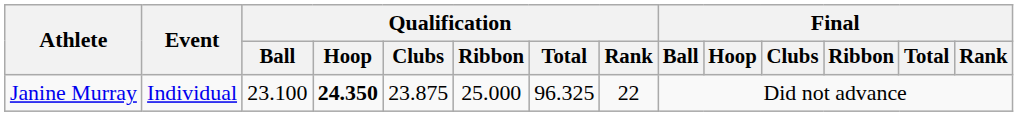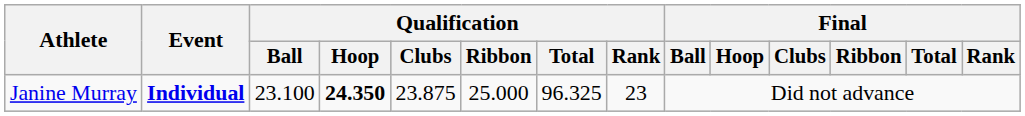 <table class=wikitable style="font-size:90%">
 <tr>
 <th rowspan=2>Athlete</th>
 <th rowspan=2>Event</th>
 <th colspan=6>Qualification</th>
 <th colspan=6>Final</th>
 </tr>
 <tr style="font-size:95%">
 <th>Ball</th>
 <th>Hoop</th>
 <th>Clubs</th>
 <th>Ribbon</th>
 <th>Total</th>
 <th>Rank</th>
 <th>Ball</th>
 <th>Hoop</th>
 <th>Clubs</th>
 <th>Ribbon</th>
 <th>Total</th>
 <th>Rank</th>
 </tr>
 <tr align=center>
 <td align=left><a href='#'>Janine Murray</a></td>
-<td align=left><a href='#'>Individual</a></td>
+<td align=left><strong><a href='#'>Individual</a></strong></td>
 <td>23.100</td>
 <td><strong>24.350</strong></td>
 <td>23.875</td>
 <td>25.000</td>
 <td>96.325</td>
-<td>22</td>
+<td>23</td>
 <td colspan=6>Did not advance</td>
 </tr>
 </table>
